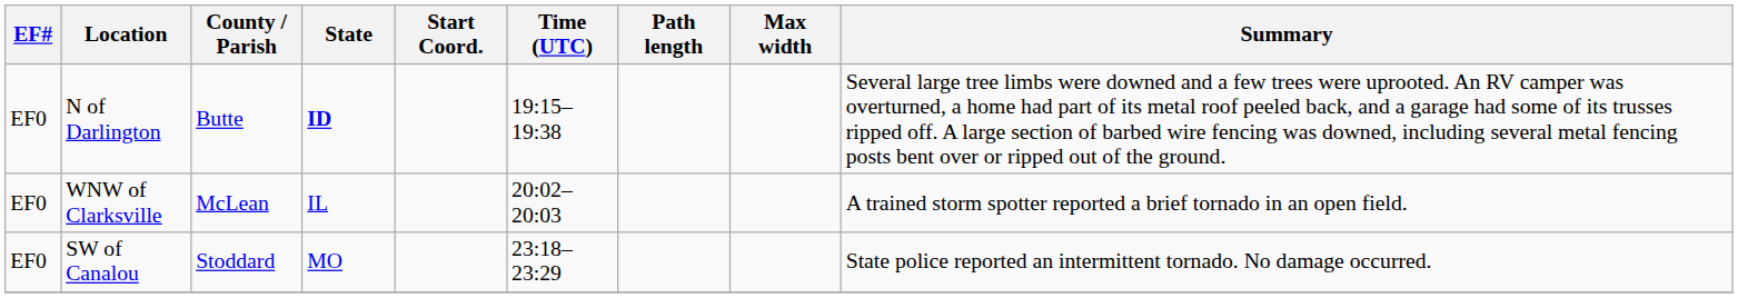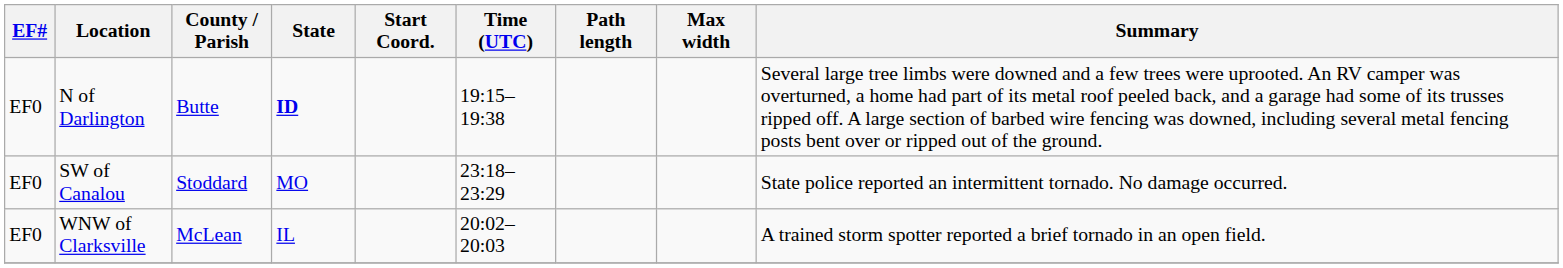 <table class="wikitable sortable" style="width:100%;">
 <tr>
 <th scope="col"  style="width:3%; text-align:center;"><a href='#'>EF#</a></th>
 <th scope="col"  style="width:7%; text-align:center;" class="unsortable">Location</th>
 <th scope="col"  style="width:6%; text-align:center;" class="unsortable">County / Parish</th>
 <th scope="col"  style="width:5%; text-align:center;">State</th>
 <th scope="col"  style="width:6%; text-align:center;">Start Coord.</th>
 <th scope="col"  style="width:6%; text-align:center;">Time (<a href='#'>UTC</a>)</th>
 <th scope="col"  style="width:6%; text-align:center;">Path length</th>
 <th scope="col"  style="width:6%; text-align:center;">Max width</th>
 <th scope="col" class="unsortable" style="width:48%; text-align:center;">Summary</th>
 </tr>
 <tr>
 <td bgcolor=>EF0</td>
 <td>N of <a href='#'>Darlington</a></td>
 <td><a href='#'>Butte</a></td>
 <td><strong><a href='#'>ID</a></strong></td>
 <td></td>
 <td>19:15–19:38</td>
 <td></td>
 <td></td>
 <td>Several large tree limbs were downed and a few trees were uprooted. An RV camper was overturned, a home had part of its metal roof peeled back, and a garage had some of its trusses ripped off. A large section of barbed wire fencing was downed, including several metal fencing posts bent over or ripped out of the ground.</td>
 </tr>
 <tr>
 <td bgcolor=>EF0</td>
+<td>SW of <a href='#'>Canalou</a></td>
+<td><a href='#'>Stoddard</a></td>
+<td><a href='#'>MO</a></td>
+<td></td>
+<td>23:18–23:29</td>
+<td></td>
+<td></td>
+<td>State police reported an intermittent tornado. No damage occurred.</td>
+</tr>
+<tr>
+<td bgcolor=>EF0</td>
 <td>WNW of <a href='#'>Clarksville</a></td>
 <td><a href='#'>McLean</a></td>
 <td><a href='#'>IL</a></td>
 <td></td>
 <td>20:02–20:03</td>
 <td></td>
 <td></td>
 <td>A trained storm spotter reported a brief tornado in an open field.</td>
 </tr>
 <tr>
-<td bgcolor=>EF0</td>
-<td>SW of <a href='#'>Canalou</a></td>
-<td><a href='#'>Stoddard</a></td>
-<td><a href='#'>MO</a></td>
-<td></td>
-<td>23:18–23:29</td>
-<td></td>
-<td></td>
-<td>State police reported an intermittent tornado. No damage occurred.</td>
-</tr>
-<tr>
 </tr>
 </table>
